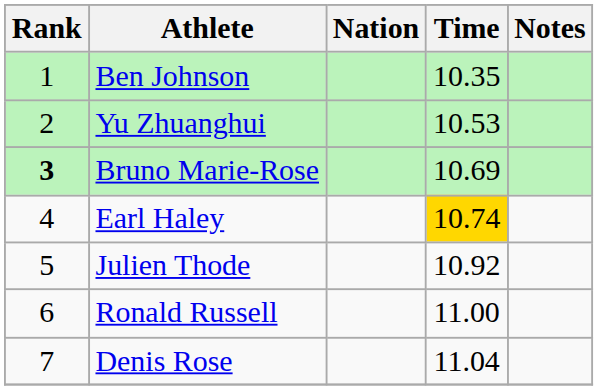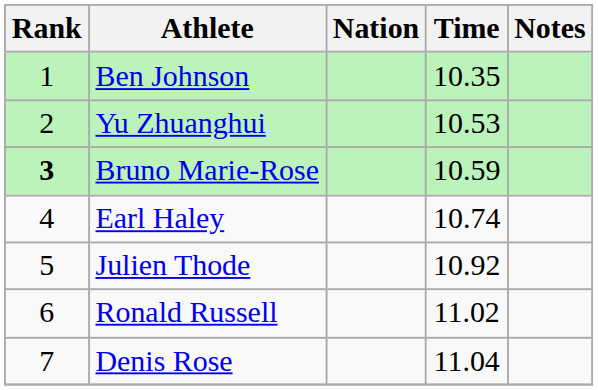 <table class="wikitable sortable" style="text-align:center">
 <tr>
 <th>Rank</th>
 <th>Athlete</th>
 <th>Nation</th>
 <th>Time</th>
 <th>Notes</th>
 </tr>
 <tr bgcolor=bbf3bb>
 <td>1</td>
 <td align=left><a href='#'>Ben Johnson</a></td>
 <td align=left></td>
 <td>10.35</td>
 <td></td>
 </tr>
 <tr bgcolor=bbf3bb>
 <td>2</td>
 <td align=left><a href='#'>Yu Zhuanghui</a></td>
 <td align=left></td>
 <td>10.53</td>
 <td></td>
 </tr>
 <tr bgcolor=bbf3bb>
 <td><strong>3</strong></td>
 <td align=left><a href='#'>Bruno Marie-Rose</a></td>
 <td align=left></td>
-<td>10.69</td>
+<td>10.59</td>
 <td></td>
 </tr>
 <tr>
 <td>4</td>
 <td align=left><a href='#'>Earl Haley</a></td>
 <td align=left></td>
-<td style="background: gold;">10.74</td>
+<td>10.74</td>
 <td></td>
 </tr>
 <tr>
 <td>5</td>
 <td align=left><a href='#'>Julien Thode</a></td>
 <td align=left></td>
 <td>10.92</td>
 <td></td>
 </tr>
 <tr>
 <td>6</td>
 <td align=left><a href='#'>Ronald Russell</a></td>
 <td align=left></td>
-<td>11.00</td>
+<td>11.02</td>
 <td></td>
 </tr>
 <tr>
 <td>7</td>
 <td align=left><a href='#'>Denis Rose</a></td>
 <td align=left></td>
 <td>11.04</td>
 <td></td>
 </tr>
 <tr>
 </tr>
 </table>
